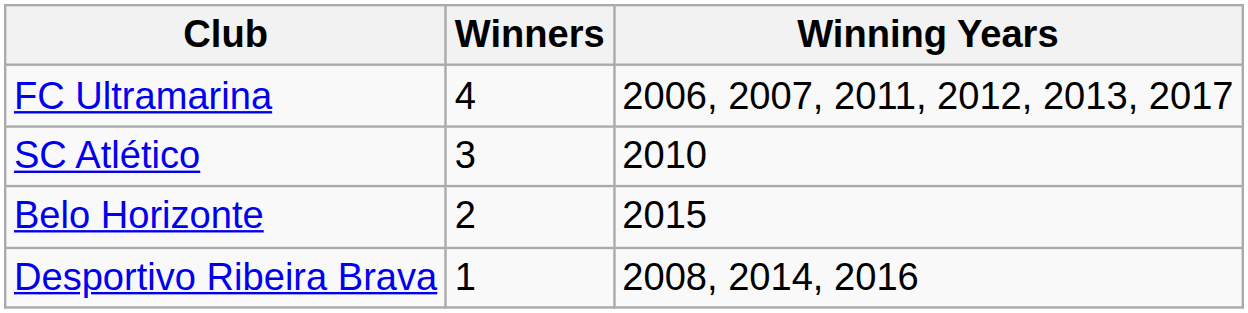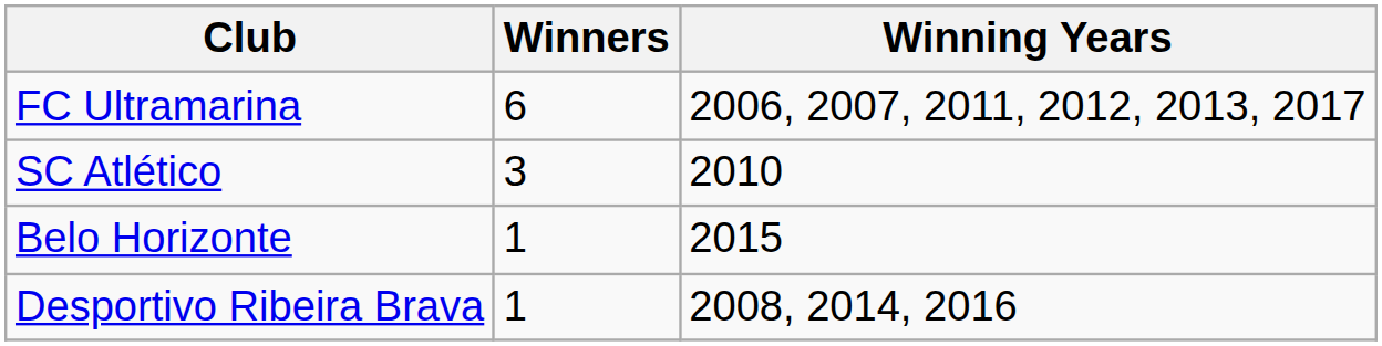 <table class="wikitable">
 <tr>
 <th>Club</th>
 <th>Winners</th>
 <th>Winning Years</th>
 </tr>
 <tr>
 <td><a href='#'>FC Ultramarina</a></td>
-<td>4</td>
+<td>6</td>
 <td>2006, 2007, 2011, 2012, 2013, 2017</td>
 </tr>
 <tr>
 <td><a href='#'>SC Atlético</a></td>
 <td>3</td>
 <td>2010</td>
 </tr>
 <tr>
 <td><a href='#'>Belo Horizonte</a></td>
-<td>2</td>
+<td>1</td>
 <td>2015</td>
 </tr>
 <tr>
 <td><a href='#'>Desportivo Ribeira Brava</a></td>
 <td>1</td>
 <td>2008, 2014, 2016</td>
 </tr>
 </table>
